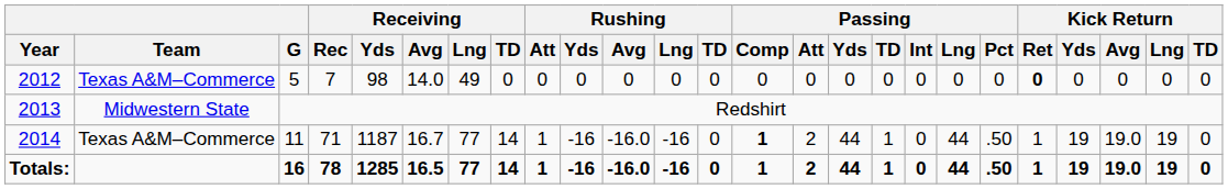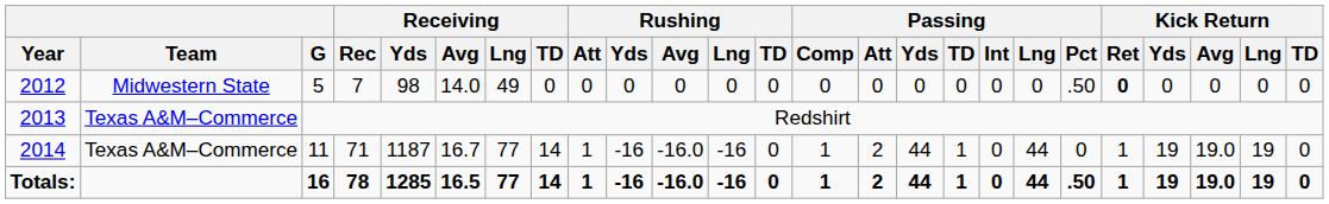 <table class="wikitable">
 <tr>
 <th colspan="3"></th>
 <th colspan="5">Receiving</th>
 <th colspan="5">Rushing</th>
 <th colspan="7">Passing</th>
 <th colspan="5">Kick Return</th>
 </tr>
 <tr>
 <th>Year</th>
 <th>Team</th>
 <th>G</th>
 <th>Rec</th>
 <th>Yds</th>
 <th>Avg</th>
 <th>Lng</th>
 <th>TD</th>
 <th>Att</th>
 <th>Yds</th>
 <th>Avg</th>
 <th>Lng</th>
 <th>TD</th>
 <th>Comp</th>
 <th>Att</th>
 <th>Yds</th>
 <th>TD</th>
 <th>Int</th>
 <th>Lng</th>
 <th>Pct</th>
 <th>Ret</th>
 <th>Yds</th>
 <th>Avg</th>
 <th>Lng</th>
 <th>TD</th>
 </tr>
 <tr style="text-align:center;">
 <td><a href='#'>2012</a></td>
-<td><a href='#'>Texas A&M–Commerce</a></td>
+<td><a href='#'>Midwestern State</a></td>
 <td>5</td>
 <td>7</td>
 <td>98</td>
 <td>14.0</td>
 <td>49</td>
 <td>0</td>
 <td>0</td>
 <td>0</td>
 <td>0</td>
 <td>0</td>
 <td>0</td>
 <td>0</td>
 <td>0</td>
 <td>0</td>
 <td>0</td>
 <td>0</td>
 <td>0</td>
-<td>0</td>
+<td>.50</td>
 <td><strong>0</strong></td>
 <td>0</td>
 <td>0</td>
 <td>0</td>
 <td>0</td>
 </tr>
 <tr style="text-align:center;">
 <td><a href='#'>2013</a></td>
-<td><a href='#'>Midwestern State</a></td>
+<td><a href='#'>Texas A&M–Commerce</a></td>
 <td colspan=23 style="text-align:center;">Redshirt</td>
 </tr>
 <tr style="text-align:center;">
 <td><a href='#'>2014</a></td>
 <td>Texas A&M–Commerce</td>
 <td>11</td>
 <td>71</td>
 <td>1187</td>
 <td>16.7</td>
 <td>77</td>
 <td>14</td>
 <td>1</td>
 <td>-16</td>
 <td>-16.0</td>
 <td>-16</td>
 <td>0</td>
-<td><strong>1</strong></td>
+<td>1</td>
 <td>2</td>
 <td>44</td>
 <td>1</td>
 <td>0</td>
 <td>44</td>
-<td>.50</td>
+<td>0</td>
 <td>1</td>
 <td>19</td>
 <td>19.0</td>
 <td>19</td>
 <td>0</td>
 </tr>
 <tr style="text-align:center;">
 <td><strong>Totals:</strong></td>
 <td></td>
 <td><strong>16</strong></td>
 <td><strong>78</strong></td>
 <td><strong>1285</strong></td>
 <td><strong>16.5</strong></td>
 <td><strong>77</strong></td>
 <td><strong>14</strong></td>
 <td><strong>1</strong></td>
 <td><strong>-16</strong></td>
 <td><strong>-16.0</strong></td>
 <td><strong>-16</strong></td>
 <td><strong>0</strong></td>
 <td><strong>1</strong></td>
 <td><strong>2</strong></td>
 <td><strong>44</strong></td>
 <td><strong>1</strong></td>
 <td><strong>0</strong></td>
 <td><strong>44</strong></td>
 <td><strong>.50</strong></td>
 <td><strong>1</strong></td>
 <td><strong>19</strong></td>
 <td><strong>19.0</strong></td>
 <td><strong>19</strong></td>
 <td><strong>0</strong></td>
 </tr>
 </table>
